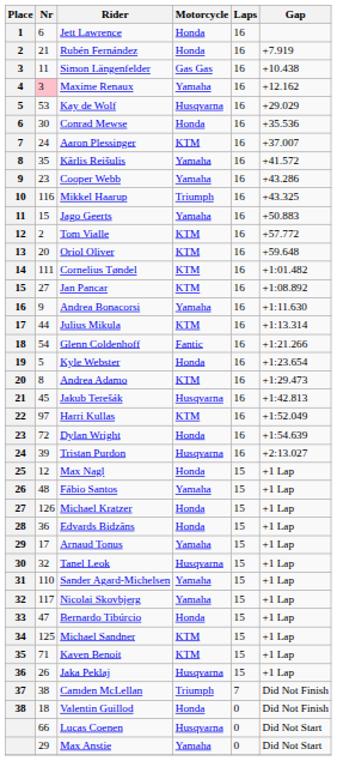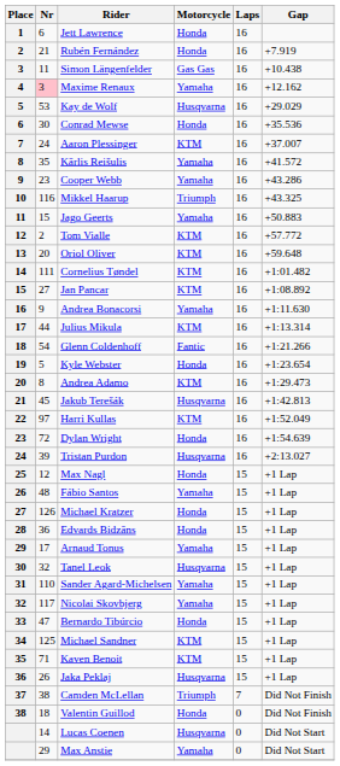 <table class="wikitable" style="font-size: 85%">
 <tr>
 <th>Place</th>
 <th>Nr</th>
 <th>Rider</th>
 <th>Motorcycle</th>
 <th>Laps</th>
 <th>Gap</th>
 </tr>
 <tr>
 <th>1</th>
 <td>6</td>
 <td> <a href='#'>Jett Lawrence</a></td>
 <td><a href='#'>Honda</a></td>
 <td>16</td>
 <td></td>
 </tr>
 <tr>
 <th>2</th>
 <td>21</td>
 <td> <a href='#'>Rubén Fernández</a></td>
 <td><a href='#'>Honda</a></td>
 <td>16</td>
 <td>+7.919</td>
 </tr>
 <tr>
 <th>3</th>
 <td>11</td>
 <td> <a href='#'>Simon Längenfelder</a></td>
 <td><a href='#'>Gas Gas</a></td>
 <td>16</td>
 <td>+10.438</td>
 </tr>
 <tr>
 <th>4</th>
 <td style="background: pink;">3</td>
 <td> <a href='#'>Maxime Renaux</a></td>
 <td><a href='#'>Yamaha</a></td>
 <td>16</td>
 <td>+12.162</td>
 </tr>
 <tr>
 <th>5</th>
 <td>53</td>
 <td> <a href='#'>Kay de Wolf</a></td>
 <td><a href='#'>Husqvarna</a></td>
 <td>16</td>
 <td>+29.029</td>
 </tr>
 <tr>
 <th>6</th>
 <td>30</td>
 <td> <a href='#'>Conrad Mewse</a></td>
 <td><a href='#'>Honda</a></td>
 <td>16</td>
 <td>+35.536</td>
 </tr>
 <tr>
 <th>7</th>
 <td>24</td>
 <td> <a href='#'>Aaron Plessinger</a></td>
 <td><a href='#'>KTM</a></td>
 <td>16</td>
 <td>+37.007</td>
 </tr>
 <tr>
 <th>8</th>
 <td>35</td>
 <td> <a href='#'>Kārlis Reišulis</a></td>
 <td><a href='#'>Yamaha</a></td>
 <td>16</td>
 <td>+41.572</td>
 </tr>
 <tr>
 <th>9</th>
 <td>23</td>
 <td> <a href='#'>Cooper Webb</a></td>
 <td><a href='#'>Yamaha</a></td>
 <td>16</td>
 <td>+43.286</td>
 </tr>
 <tr>
 <th>10</th>
 <td>116</td>
 <td> <a href='#'>Mikkel Haarup</a></td>
 <td><a href='#'>Triumph</a></td>
 <td>16</td>
 <td>+43.325</td>
 </tr>
 <tr>
 <th>11</th>
 <td>15</td>
 <td> <a href='#'>Jago Geerts</a></td>
 <td><a href='#'>Yamaha</a></td>
 <td>16</td>
 <td>+50.883</td>
 </tr>
 <tr>
 <th>12</th>
 <td>2</td>
 <td> <a href='#'>Tom Vialle</a></td>
 <td><a href='#'>KTM</a></td>
 <td>16</td>
 <td>+57.772</td>
 </tr>
 <tr>
 <th>13</th>
 <td>20</td>
 <td> <a href='#'>Oriol Oliver</a></td>
 <td><a href='#'>KTM</a></td>
 <td>16</td>
 <td>+59.648</td>
 </tr>
 <tr>
 <th>14</th>
 <td>111</td>
 <td> <a href='#'>Cornelius Tøndel</a></td>
 <td><a href='#'>KTM</a></td>
 <td>16</td>
 <td>+1:01.482</td>
 </tr>
 <tr>
 <th>15</th>
 <td>27</td>
 <td> <a href='#'>Jan Pancar</a></td>
 <td><a href='#'>KTM</a></td>
 <td>16</td>
 <td>+1:08.892</td>
 </tr>
 <tr>
 <th>16</th>
 <td>9</td>
 <td> <a href='#'>Andrea Bonacorsi</a></td>
 <td><a href='#'>Yamaha</a></td>
 <td>16</td>
 <td>+1:11.630</td>
 </tr>
 <tr>
 <th>17</th>
 <td>44</td>
 <td> <a href='#'>Julius Mikula</a></td>
 <td><a href='#'>KTM</a></td>
 <td>16</td>
 <td>+1:13.314</td>
 </tr>
 <tr>
 <th>18</th>
 <td>54</td>
 <td> <a href='#'>Glenn Coldenhoff</a></td>
 <td><a href='#'>Fantic</a></td>
 <td>16</td>
 <td>+1:21.266</td>
 </tr>
 <tr>
 <th>19</th>
 <td>5</td>
 <td> <a href='#'>Kyle Webster</a></td>
 <td><a href='#'>Honda</a></td>
 <td>16</td>
 <td>+1:23.654</td>
 </tr>
 <tr>
 <th>20</th>
 <td>8</td>
 <td> <a href='#'>Andrea Adamo</a></td>
 <td><a href='#'>KTM</a></td>
 <td>16</td>
 <td>+1:29.473</td>
 </tr>
 <tr>
 <th>21</th>
 <td>45</td>
 <td> <a href='#'>Jakub Terešák</a></td>
 <td><a href='#'>Husqvarna</a></td>
 <td>16</td>
 <td>+1:42.813</td>
 </tr>
 <tr>
 <th>22</th>
 <td>97</td>
 <td> <a href='#'>Harri Kullas</a></td>
 <td><a href='#'>KTM</a></td>
 <td>16</td>
 <td>+1:52.049</td>
 </tr>
 <tr>
 <th>23</th>
 <td>72</td>
 <td> <a href='#'>Dylan Wright</a></td>
 <td><a href='#'>Honda</a></td>
 <td>16</td>
 <td>+1:54.639</td>
 </tr>
 <tr>
 <th>24</th>
 <td>39</td>
 <td> <a href='#'>Tristan Purdon</a></td>
 <td><a href='#'>Husqvarna</a></td>
 <td>16</td>
 <td>+2:13.027</td>
 </tr>
 <tr>
 <th>25</th>
 <td>12</td>
 <td> <a href='#'>Max Nagl</a></td>
 <td><a href='#'>Honda</a></td>
 <td>15</td>
 <td>+1 Lap</td>
 </tr>
 <tr>
 <th>26</th>
 <td>48</td>
 <td> <a href='#'>Fábio Santos</a></td>
 <td><a href='#'>Yamaha</a></td>
 <td>15</td>
 <td>+1 Lap</td>
 </tr>
 <tr>
 <th>27</th>
 <td>126</td>
 <td> <a href='#'>Michael Kratzer</a></td>
 <td><a href='#'>Honda</a></td>
 <td>15</td>
 <td>+1 Lap</td>
 </tr>
 <tr>
 <th>28</th>
 <td>36</td>
 <td> <a href='#'>Edvards Bidzāns</a></td>
 <td><a href='#'>Honda</a></td>
 <td>15</td>
 <td>+1 Lap</td>
 </tr>
 <tr>
 <th>29</th>
 <td>17</td>
 <td> <a href='#'>Arnaud Tonus</a></td>
 <td><a href='#'>Yamaha</a></td>
 <td>15</td>
 <td>+1 Lap</td>
 </tr>
 <tr>
 <th>30</th>
 <td>32</td>
 <td> <a href='#'>Tanel Leok</a></td>
 <td><a href='#'>Husqvarna</a></td>
 <td>15</td>
 <td>+1 Lap</td>
 </tr>
 <tr>
 <th>31</th>
 <td>110</td>
 <td> <a href='#'>Sander Agard-Michelsen</a></td>
 <td><a href='#'>Yamaha</a></td>
 <td>15</td>
 <td>+1 Lap</td>
 </tr>
 <tr>
 <th>32</th>
 <td>117</td>
 <td> <a href='#'>Nicolai Skovbjerg</a></td>
 <td><a href='#'>Yamaha</a></td>
 <td>15</td>
 <td>+1 Lap</td>
 </tr>
 <tr>
 <th>33</th>
 <td>47</td>
 <td> <a href='#'>Bernardo Tibúrcio</a></td>
 <td><a href='#'>Honda</a></td>
 <td>15</td>
 <td>+1 Lap</td>
 </tr>
 <tr>
 <th>34</th>
 <td>125</td>
 <td> <a href='#'>Michael Sandner</a></td>
 <td><a href='#'>KTM</a></td>
 <td>15</td>
 <td>+1 Lap</td>
 </tr>
 <tr>
 <th>35</th>
 <td>71</td>
 <td> <a href='#'>Kaven Benoit</a></td>
 <td><a href='#'>KTM</a></td>
 <td>15</td>
 <td>+1 Lap</td>
 </tr>
 <tr>
 <th>36</th>
 <td>26</td>
 <td> <a href='#'>Jaka Peklaj</a></td>
 <td><a href='#'>Husqvarna</a></td>
 <td>15</td>
 <td>+1 Lap</td>
 </tr>
 <tr>
 <th>37</th>
 <td>38</td>
 <td> <a href='#'>Camden McLellan</a></td>
 <td><a href='#'>Triumph</a></td>
 <td>7</td>
 <td>Did Not Finish</td>
 </tr>
 <tr>
 <th>38</th>
 <td>18</td>
 <td> <a href='#'>Valentin Guillod</a></td>
 <td><a href='#'>Honda</a></td>
 <td>0</td>
 <td>Did Not Finish</td>
 </tr>
 <tr>
 <th></th>
-<td>66</td>
+<td>14</td>
 <td> <a href='#'>Lucas Coenen</a></td>
 <td><a href='#'>Husqvarna</a></td>
 <td>0</td>
 <td>Did Not Start</td>
 </tr>
 <tr>
 <th></th>
 <td>29</td>
 <td> <a href='#'>Max Anstie</a></td>
 <td><a href='#'>Yamaha</a></td>
 <td>0</td>
 <td>Did Not Start</td>
 </tr>
 <tr>
 </tr>
 </table>
